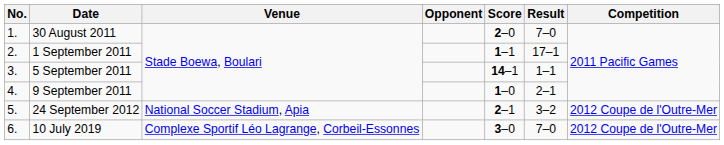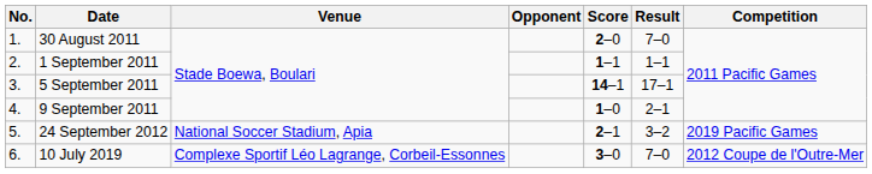 <table class="wikitable" style="text-align:left;">
 <tr>
 <th>No.</th>
 <th>Date</th>
 <th>Venue</th>
 <th>Opponent</th>
 <th>Score</th>
 <th>Result</th>
 <th>Competition</th>
 </tr>
 <tr>
 <td>1.</td>
 <td>30 August 2011</td>
 <td rowspan=4><a href='#'>Stade Boewa</a>, <a href='#'>Boulari</a></td>
 <td></td>
 <td align=center><strong>2</strong>–0</td>
 <td align=center>7–0</td>
 <td rowspan=4><a href='#'>2011 Pacific Games</a></td>
 </tr>
 <tr>
 <td>2.</td>
 <td>1 September 2011</td>
 <td></td>
 <td align=center><strong>1</strong>–1</td>
-<td align=center>17–1</td>
+<td align=center>1–1</td>
 </tr>
 <tr>
 <td>3.</td>
 <td>5 September 2011</td>
 <td></td>
 <td align=center><strong>14</strong>–1</td>
-<td align=center>1–1</td>
+<td align=center>17–1</td>
 </tr>
 <tr>
 <td>4.</td>
 <td>9 September 2011</td>
 <td></td>
 <td align=center><strong>1</strong>–0</td>
 <td align=center>2–1</td>
 </tr>
 <tr>
 <td>5.</td>
 <td>24 September 2012</td>
 <td><a href='#'>National Soccer Stadium</a>, <a href='#'>Apia</a></td>
 <td></td>
 <td align=center><strong>2</strong>–1</td>
 <td align=center>3–2</td>
-<td><a href='#'>2012 Coupe de l'Outre-Mer</a></td>
+<td><a href='#'>2019 Pacific Games</a></td>
 </tr>
 <tr>
 <td>6.</td>
 <td>10 July 2019</td>
 <td><a href='#'>Complexe Sportif Léo Lagrange</a>, <a href='#'>Corbeil-Essonnes</a></td>
 <td></td>
 <td align=center><strong>3</strong>–0</td>
 <td align=center>7–0</td>
 <td><a href='#'>2012 Coupe de l'Outre-Mer</a></td>
 </tr>
 </table>
